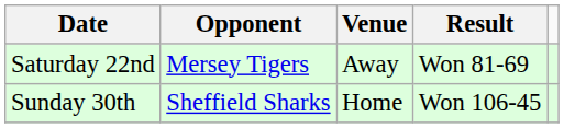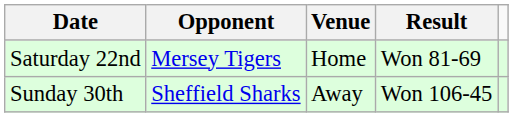 <table class="wikitable">
 <tr>
 <th>Date</th>
 <th>Opponent</th>
 <th>Venue</th>
 <th>Result</th>
 </tr>
 <tr style="background: #ddffdd;">
 <td>Saturday 22nd</td>
 <td><a href='#'>Mersey Tigers</a></td>
-<td>Away</td>
+<td>Home</td>
 <td>Won 81-69</td>
 <td style="text-align:center;"></td>
 </tr>
 <tr style="background: #ddffdd;">
 <td>Sunday 30th</td>
 <td><a href='#'>Sheffield Sharks</a></td>
-<td>Home</td>
+<td>Away</td>
 <td>Won 106-45</td>
 <td style="text-align:center;"></td>
 </tr>
 </table>
